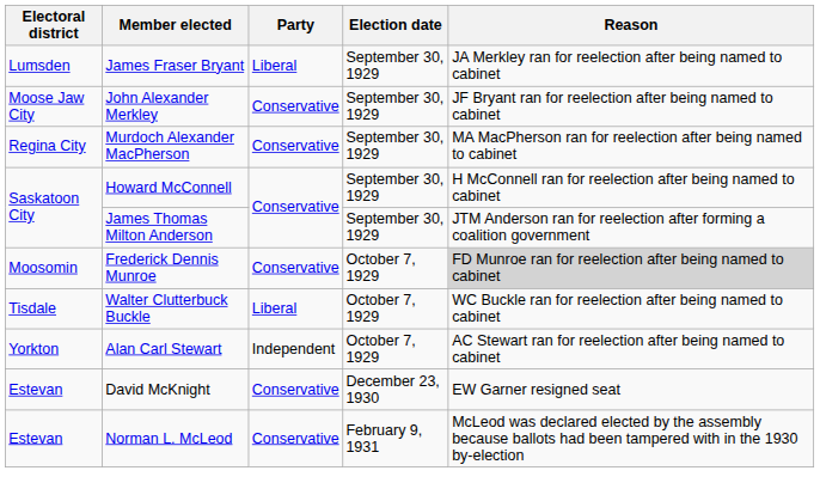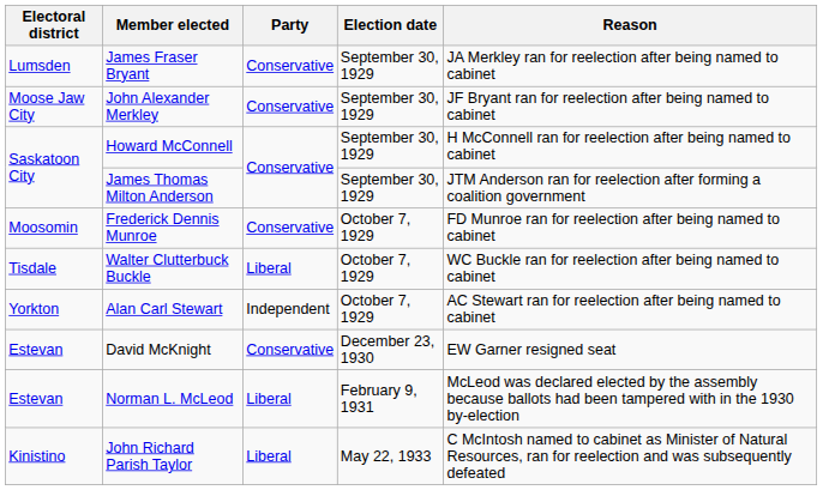 <table class="wikitable sortable">
 <tr>
 <th>Electoral district</th>
 <th>Member elected</th>
 <th>Party</th>
 <th>Election date</th>
 <th>Reason</th>
 </tr>
 <tr>
 <td><a href='#'>Lumsden</a></td>
 <td><a href='#'>James Fraser Bryant</a></td>
-<td><a href='#'>Liberal</a></td>
+<td><a href='#'>Conservative</a></td>
 <td>September 30, 1929</td>
 <td>JA Merkley ran for reelection after being named to cabinet</td>
 </tr>
 <tr>
 <td><a href='#'>Moose Jaw City</a></td>
 <td><a href='#'>John Alexander Merkley</a></td>
 <td><a href='#'>Conservative</a></td>
 <td>September 30, 1929</td>
 <td>JF Bryant ran for reelection after being named to cabinet</td>
-</tr>
-<tr>
-<td><a href='#'>Regina City</a></td>
-<td><a href='#'>Murdoch Alexander MacPherson</a></td>
-<td><a href='#'>Conservative</a></td>
-<td>September 30, 1929</td>
-<td>MA MacPherson ran for reelection after being named to cabinet</td>
 </tr>
 <tr>
 <td rowspan=2><a href='#'>Saskatoon City</a></td>
 <td><a href='#'>Howard McConnell</a></td>
 <td rowspan=2><a href='#'>Conservative</a></td>
 <td>September 30, 1929</td>
 <td>H McConnell ran for reelection after being named to cabinet</td>
 </tr>
 <tr>
 <td><a href='#'>James Thomas Milton Anderson</a></td>
 <td>September 30, 1929</td>
 <td>JTM Anderson ran for reelection after forming a coalition government</td>
 </tr>
 <tr>
 <td><a href='#'>Moosomin</a></td>
 <td><a href='#'>Frederick Dennis Munroe</a></td>
 <td><a href='#'>Conservative</a></td>
 <td>October 7, 1929</td>
-<td style="background: lightgrey;">FD Munroe ran for reelection after being named to cabinet</td>
+<td>FD Munroe ran for reelection after being named to cabinet</td>
 </tr>
 <tr>
 <td><a href='#'>Tisdale</a></td>
 <td><a href='#'>Walter Clutterbuck Buckle</a></td>
 <td><a href='#'>Liberal</a></td>
 <td>October 7, 1929</td>
 <td>WC Buckle ran for reelection after being named to cabinet</td>
 </tr>
 <tr>
 <td><a href='#'>Yorkton</a></td>
 <td><a href='#'>Alan Carl Stewart</a></td>
 <td>Independent</td>
 <td>October 7, 1929</td>
 <td>AC Stewart ran for reelection after being named to cabinet</td>
 </tr>
 <tr>
 <td><a href='#'>Estevan</a></td>
 <td>David McKnight</td>
 <td><a href='#'>Conservative</a></td>
 <td>December 23, 1930</td>
 <td>EW Garner resigned seat</td>
 </tr>
 <tr>
 <td><a href='#'>Estevan</a></td>
 <td><a href='#'>Norman L. McLeod</a></td>
-<td><a href='#'>Conservative</a></td>
+<td><a href='#'>Liberal</a></td>
 <td>February 9, 1931</td>
 <td>McLeod was declared elected by the assembly because ballots had been tampered with in the 1930 by-election</td>
 </tr>
+<tr>
+<td><a href='#'>Kinistino</a></td>
+<td><a href='#'>John Richard Parish Taylor</a></td>
+<td><a href='#'>Liberal</a></td>
+<td>May 22, 1933</td>
+<td>C McIntosh named to cabinet as Minister of Natural Resources, ran for reelection and was subsequently defeated</td>
+</tr>
 </table>
